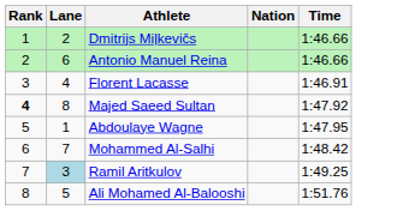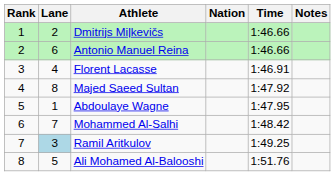 <table class="wikitable sortable" style="text-align:center">
 <tr>
 <th>Rank</th>
 <th>Lane</th>
 <th>Athlete</th>
 <th>Nation</th>
 <th>Time</th>
+<th>Notes</th>
 </tr>
 <tr bgcolor=bbf3bb>
 <td>1</td>
 <td>2</td>
 <td align=left><a href='#'>Dmitrijs Miļkevičs</a></td>
 <td align=left></td>
 <td>1:46.66</td>
+<td></td>
 </tr>
 <tr bgcolor=bbf3bb>
 <td>2</td>
 <td>6</td>
 <td align=left><a href='#'>Antonio Manuel Reina</a></td>
 <td align=left></td>
 <td>1:46.66</td>
+<td></td>
 </tr>
 <tr>
 <td>3</td>
 <td>4</td>
 <td align=left><a href='#'>Florent Lacasse</a></td>
 <td align=left></td>
 <td>1:46.91</td>
+<td></td>
 </tr>
 <tr>
-<td><strong>4</strong></td>
+<td>4</td>
 <td>8</td>
 <td align=left><a href='#'>Majed Saeed Sultan</a></td>
 <td align=left></td>
 <td>1:47.92</td>
+<td></td>
 </tr>
 <tr>
 <td>5</td>
 <td>1</td>
 <td align=left><a href='#'>Abdoulaye Wagne</a></td>
 <td align=left></td>
 <td>1:47.95</td>
+<td></td>
 </tr>
 <tr>
 <td>6</td>
 <td>7</td>
 <td align=left><a href='#'>Mohammed Al-Salhi</a></td>
 <td align=left></td>
 <td>1:48.42</td>
+<td></td>
 </tr>
 <tr>
 <td>7</td>
 <td style="background: lightblue;">3</td>
 <td align=left><a href='#'>Ramil Aritkulov</a></td>
 <td align=left></td>
 <td>1:49.25</td>
+<td></td>
 </tr>
 <tr>
 <td>8</td>
 <td>5</td>
 <td align=left><a href='#'>Ali Mohamed Al-Balooshi</a></td>
 <td align=left></td>
 <td>1:51.76</td>
+<td></td>
 </tr>
 </table>
